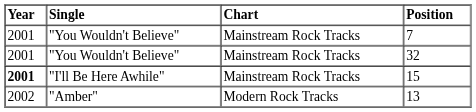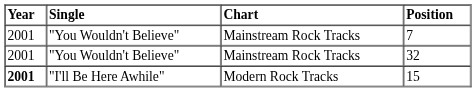 <table border=1 cellspacing=0 cellpadding=2 width="550px">
 <tr>
 <th align="left">Year</th>
 <th align="left">Single</th>
 <th align="left">Chart</th>
 <th align="left">Position</th>
 </tr>
 <tr>
 <td align="left">2001</td>
 <td align="left">"You Wouldn't Believe"</td>
 <td align="left">Mainstream Rock Tracks</td>
 <td align="left">7</td>
 </tr>
 <tr>
 <td align="left">2001</td>
 <td align="left">"You Wouldn't Believe"</td>
 <td align="left">Mainstream Rock Tracks</td>
 <td align="left">32</td>
 </tr>
 <tr>
 <td align="left"><strong>2001</strong></td>
 <td align="left">"I'll Be Here Awhile"</td>
-<td align="left">Mainstream Rock Tracks</td>
+<td align="left">Modern Rock Tracks</td>
 <td align="left">15</td>
-</tr>
-<tr>
-<td align="left">2002</td>
-<td align="left">"Amber"</td>
-<td align="left">Modern Rock Tracks</td>
-<td align="left">13</td>
 </tr>
 <tr>
 </tr>
 </table>
